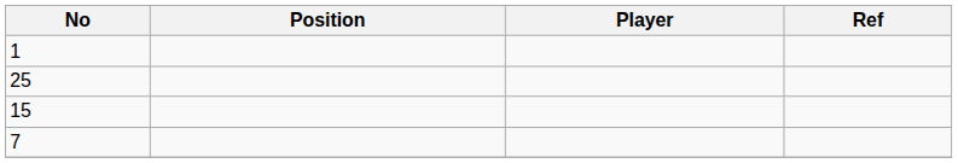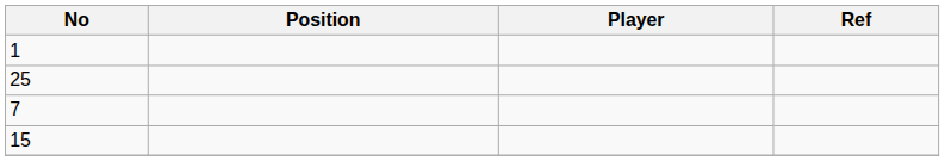 <table class="wikitable sortable" style="width:50%; text-align:center; font-size:100%; text-align:left;">
 <tr>
 <th><strong>No</strong></th>
 <th><strong>Position</strong></th>
 <th><strong>Player</strong></th>
 <th><strong>Ref</strong></th>
 </tr>
 <tr>
 <td>1</td>
 <td></td>
 <td></td>
 <td></td>
 </tr>
 <tr>
 <td>25</td>
 <td></td>
 <td></td>
 <td></td>
 </tr>
 <tr>
-<td>15</td>
+<td>7</td>
 <td></td>
 <td></td>
 <td></td>
 </tr>
 <tr>
-<td>7</td>
+<td>15</td>
 <td></td>
 <td></td>
 <td></td>
 </tr>
 <tr>
 </tr>
 </table>
